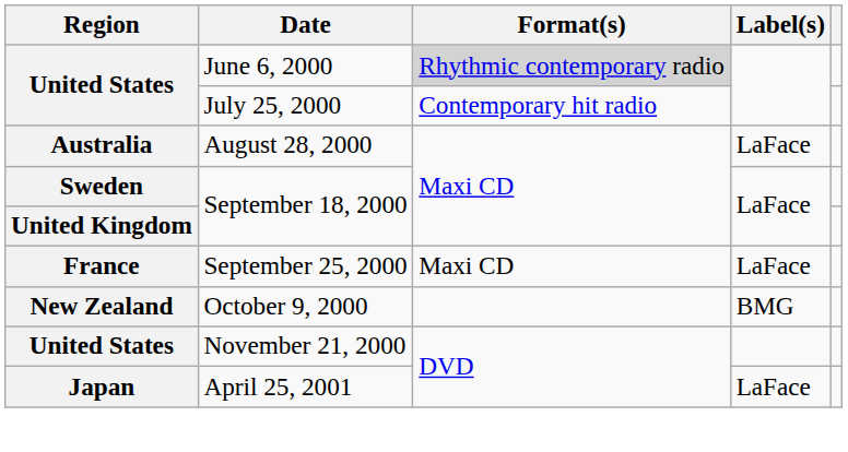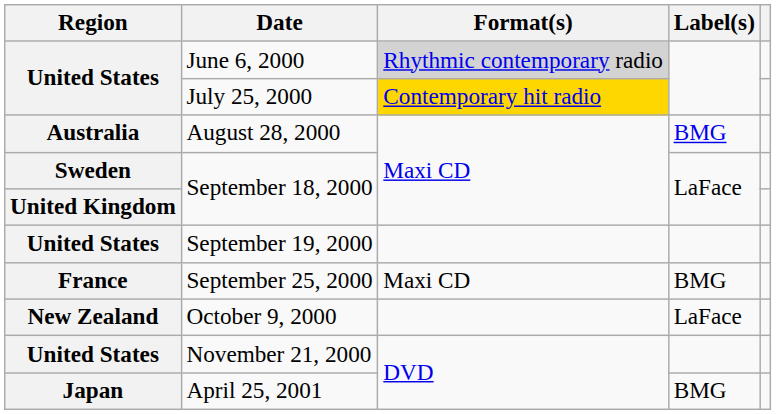 <table class="wikitable plainrowheaders">
 <tr>
 <th scope="col">Region</th>
 <th scope="col">Date</th>
 <th scope="col">Format(s)</th>
 <th scope="col">Label(s)</th>
 <th scope="col"></th>
 </tr>
 <tr>
 <th scope="row" rowspan="2">United States</th>
 <td>June 6, 2000</td>
 <td style="background: lightgrey;"><a href='#'>Rhythmic contemporary</a> radio</td>
 <td rowspan="2"></td>
 <td></td>
 </tr>
 <tr>
 <td>July 25, 2000</td>
-<td><a href='#'>Contemporary hit radio</a></td>
+<td style="background: gold;"><a href='#'>Contemporary hit radio</a></td>
 <td></td>
 </tr>
 <tr>
 <th scope="row">Australia</th>
 <td>August 28, 2000</td>
 <td rowspan="3"><a href='#'>Maxi CD</a></td>
-<td>LaFace</td>
+<td><a href='#'>BMG</a></td>
 <td></td>
 </tr>
 <tr>
 <th scope="row">Sweden</th>
 <td rowspan="2">September 18, 2000</td>
 <td rowspan="2">LaFace</td>
 <td></td>
 </tr>
 <tr>
 <th scope="row">United Kingdom</th>
 <td></td>
 </tr>
 <tr>
+<th scope="row">United States</th>
+<td>September 19, 2000</td>
+<td></td>
+<td></td>
+<td></td>
+</tr>
+<tr>
 <th scope="row">France</th>
 <td>September 25, 2000</td>
 <td>Maxi CD</td>
-<td>LaFace</td>
+<td>BMG</td>
 <td></td>
 </tr>
 <tr>
 <th scope="row">New Zealand</th>
 <td>October 9, 2000</td>
 <td></td>
-<td>BMG</td>
+<td>LaFace</td>
 <td></td>
 </tr>
 <tr>
 <th scope="row">United States</th>
 <td>November 21, 2000</td>
 <td rowspan="2"><a href='#'>DVD</a></td>
 <td></td>
 <td></td>
 </tr>
 <tr>
 <th scope="row">Japan</th>
 <td>April 25, 2001</td>
-<td>LaFace</td>
+<td>BMG</td>
 <td></td>
 </tr>
 </table>
